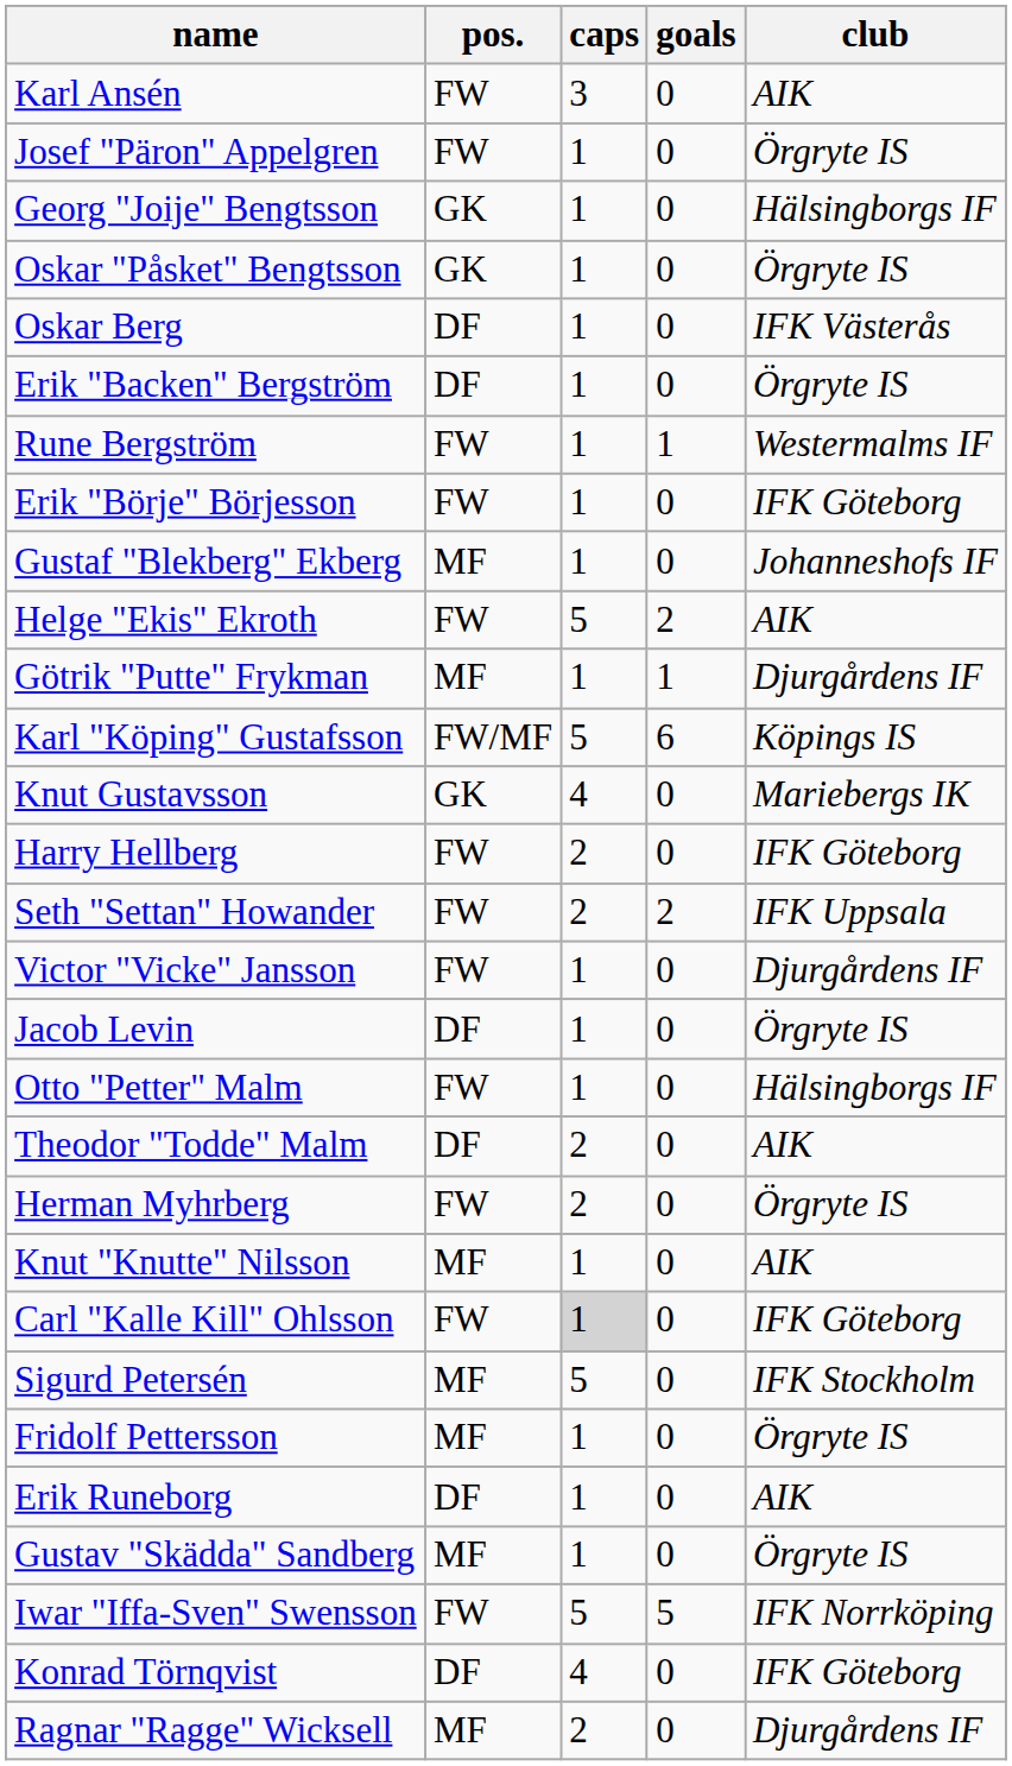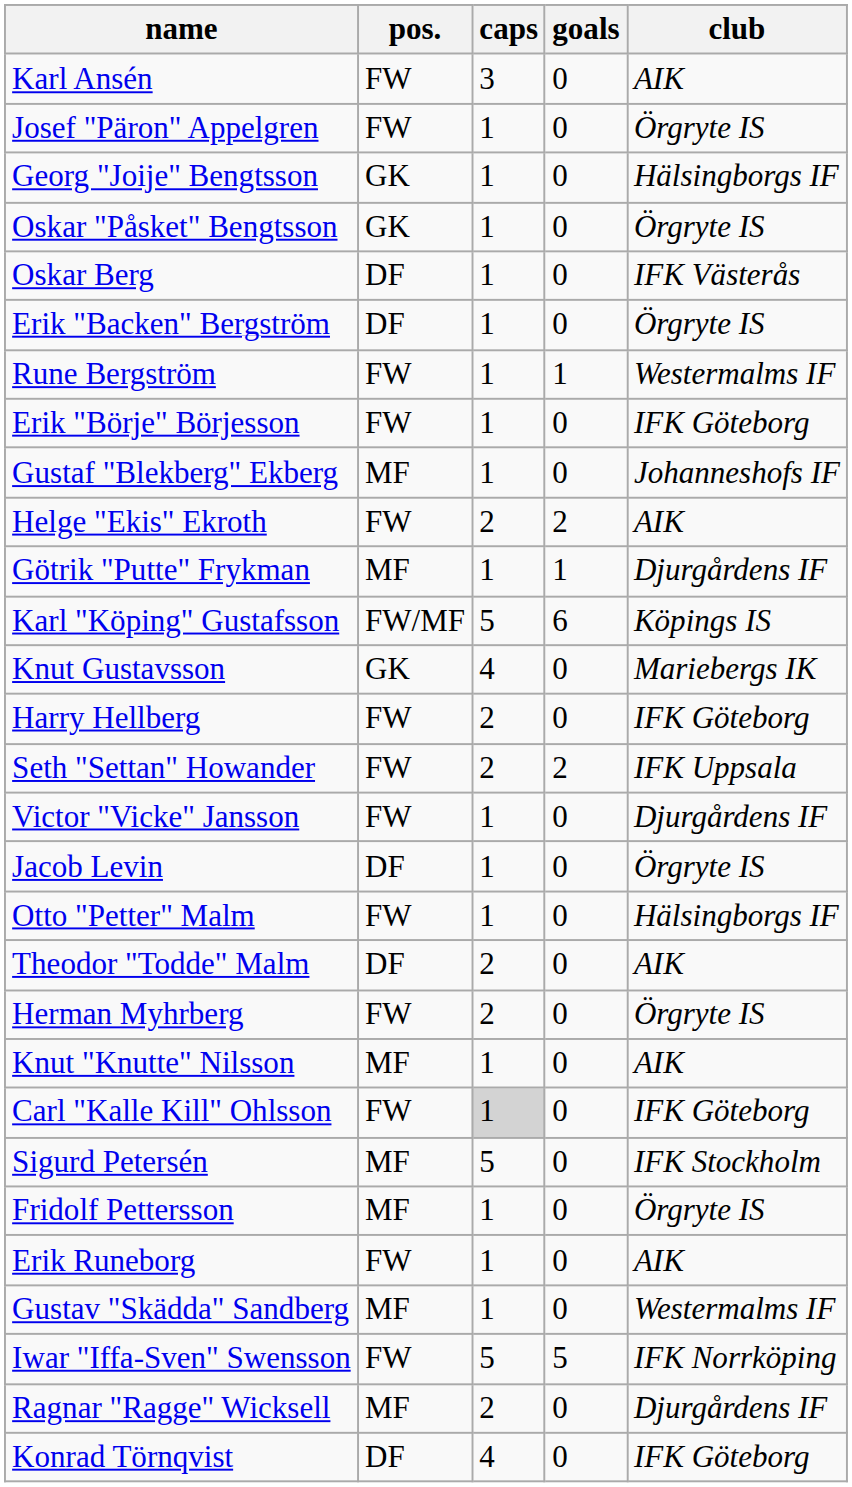 <table class="wikitable" border="1">
 <tr>
 <th>name</th>
 <th>pos.</th>
 <th>caps</th>
 <th>goals</th>
 <th>club</th>
 </tr>
 <tr>
 <td><a href='#'>Karl Ansén</a></td>
 <td>FW</td>
 <td>3</td>
 <td>0</td>
 <td><em>AIK</em></td>
 </tr>
 <tr>
 <td><a href='#'>Josef "Päron" Appelgren</a></td>
 <td>FW</td>
 <td>1</td>
 <td>0</td>
 <td><em>Örgryte IS</em></td>
 </tr>
 <tr>
 <td><a href='#'>Georg "Joije" Bengtsson</a></td>
 <td>GK</td>
 <td>1</td>
 <td>0</td>
 <td><em>Hälsingborgs IF</em></td>
 </tr>
 <tr>
 <td><a href='#'>Oskar "Påsket" Bengtsson</a></td>
 <td>GK</td>
 <td>1</td>
 <td>0</td>
 <td><em>Örgryte IS</em></td>
 </tr>
 <tr>
 <td><a href='#'>Oskar Berg</a></td>
 <td>DF</td>
 <td>1</td>
 <td>0</td>
 <td><em>IFK Västerås</em></td>
 </tr>
 <tr>
 <td><a href='#'>Erik "Backen" Bergström</a></td>
 <td>DF</td>
 <td>1</td>
 <td>0</td>
 <td><em>Örgryte IS</em></td>
 </tr>
 <tr>
 <td><a href='#'>Rune Bergström</a></td>
 <td>FW</td>
 <td>1</td>
 <td>1</td>
 <td><em>Westermalms IF</em></td>
 </tr>
 <tr>
 <td><a href='#'>Erik "Börje" Börjesson</a></td>
 <td>FW</td>
 <td>1</td>
 <td>0</td>
 <td><em>IFK Göteborg</em></td>
 </tr>
 <tr>
 <td><a href='#'>Gustaf "Blekberg" Ekberg</a></td>
 <td>MF</td>
 <td>1</td>
 <td>0</td>
 <td><em>Johanneshofs IF</em></td>
 </tr>
 <tr>
 <td><a href='#'>Helge "Ekis" Ekroth</a></td>
 <td>FW</td>
-<td>5</td>
+<td>2</td>
 <td>2</td>
 <td><em>AIK</em></td>
 </tr>
 <tr>
 <td><a href='#'>Götrik "Putte" Frykman</a></td>
 <td>MF</td>
 <td>1</td>
 <td>1</td>
 <td><em>Djurgårdens IF</em></td>
 </tr>
 <tr>
 <td><a href='#'>Karl "Köping" Gustafsson</a></td>
 <td>FW/MF</td>
 <td>5</td>
 <td>6</td>
 <td><em>Köpings IS</em></td>
 </tr>
 <tr>
 <td><a href='#'>Knut Gustavsson</a></td>
 <td>GK</td>
 <td>4</td>
 <td>0</td>
 <td><em>Mariebergs IK</em></td>
 </tr>
 <tr>
 <td><a href='#'>Harry Hellberg</a></td>
 <td>FW</td>
 <td>2</td>
 <td>0</td>
 <td><em>IFK Göteborg</em></td>
 </tr>
 <tr>
 <td><a href='#'>Seth "Settan" Howander</a></td>
 <td>FW</td>
 <td>2</td>
 <td>2</td>
 <td><em>IFK Uppsala</em></td>
 </tr>
 <tr>
 <td><a href='#'>Victor "Vicke" Jansson</a></td>
 <td>FW</td>
 <td>1</td>
 <td>0</td>
 <td><em>Djurgårdens IF</em></td>
 </tr>
 <tr>
 <td><a href='#'>Jacob Levin</a></td>
 <td>DF</td>
 <td>1</td>
 <td>0</td>
 <td><em>Örgryte IS</em></td>
 </tr>
 <tr>
 <td><a href='#'>Otto "Petter" Malm</a></td>
 <td>FW</td>
 <td>1</td>
 <td>0</td>
 <td><em>Hälsingborgs IF</em></td>
 </tr>
 <tr>
 <td><a href='#'>Theodor "Todde" Malm</a></td>
 <td>DF</td>
 <td>2</td>
 <td>0</td>
 <td><em>AIK</em></td>
 </tr>
 <tr>
 <td><a href='#'>Herman Myhrberg</a></td>
 <td>FW</td>
 <td>2</td>
 <td>0</td>
 <td><em>Örgryte IS</em></td>
 </tr>
 <tr>
 <td><a href='#'>Knut "Knutte" Nilsson</a></td>
 <td>MF</td>
 <td>1</td>
 <td>0</td>
 <td><em>AIK</em></td>
 </tr>
 <tr>
 <td><a href='#'>Carl "Kalle Kill" Ohlsson</a></td>
 <td>FW</td>
 <td style="background: lightgrey;">1</td>
 <td>0</td>
 <td><em>IFK Göteborg</em></td>
 </tr>
 <tr>
 <td><a href='#'>Sigurd Petersén</a></td>
 <td>MF</td>
 <td>5</td>
 <td>0</td>
 <td><em>IFK Stockholm</em></td>
 </tr>
 <tr>
 <td><a href='#'>Fridolf Pettersson</a></td>
 <td>MF</td>
 <td>1</td>
 <td>0</td>
 <td><em>Örgryte IS</em></td>
 </tr>
 <tr>
 <td><a href='#'>Erik Runeborg</a></td>
-<td>DF</td>
+<td>FW</td>
 <td>1</td>
 <td>0</td>
 <td><em>AIK</em></td>
 </tr>
 <tr>
 <td><a href='#'>Gustav "Skädda" Sandberg</a></td>
 <td>MF</td>
 <td>1</td>
 <td>0</td>
-<td><em>Örgryte IS</em></td>
+<td><em>Westermalms IF</em></td>
 </tr>
 <tr>
 <td><a href='#'>Iwar "Iffa-Sven" Swensson</a></td>
 <td>FW</td>
 <td>5</td>
 <td>5</td>
 <td><em>IFK Norrköping</em></td>
 </tr>
 <tr>
+<td><a href='#'>Ragnar "Ragge" Wicksell</a></td>
+<td>MF</td>
+<td>2</td>
+<td>0</td>
+<td><em>Djurgårdens IF</em></td>
+</tr>
+<tr>
 <td><a href='#'>Konrad Törnqvist</a></td>
 <td>DF</td>
 <td>4</td>
 <td>0</td>
 <td><em>IFK Göteborg</em></td>
 </tr>
-<tr>
-<td><a href='#'>Ragnar "Ragge" Wicksell</a></td>
-<td>MF</td>
-<td>2</td>
-<td>0</td>
-<td><em>Djurgårdens IF</em></td>
-</tr>
 </table>
